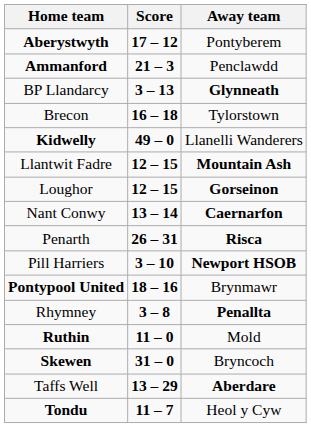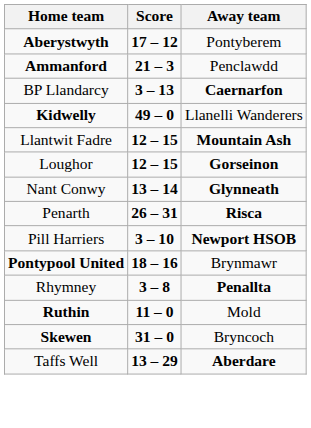 <table class="wikitable" style="text-align: center">
 <tr>
 <th>Home team</th>
 <th>Score</th>
 <th>Away team</th>
 </tr>
 <tr>
 <td><strong>Aberystwyth</strong></td>
 <td><strong>17 – 12</strong></td>
 <td>Pontyberem</td>
 </tr>
 <tr>
 <td><strong>Ammanford</strong></td>
 <td><strong>21 – 3</strong></td>
 <td>Penclawdd</td>
 </tr>
 <tr>
 <td>BP Llandarcy</td>
 <td><strong>3 – 13</strong></td>
-<td><strong>Glynneath</strong></td>
-</tr>
-<tr>
-<td>Brecon</td>
-<td><strong>16 – 18</strong></td>
-<td>Tylorstown</td>
+<td><strong>Caernarfon</strong></td>
 </tr>
 <tr>
 <td><strong>Kidwelly</strong></td>
 <td><strong>49 – 0</strong></td>
 <td>Llanelli Wanderers</td>
 </tr>
 <tr>
 <td>Llantwit Fadre</td>
 <td><strong>12 – 15</strong></td>
 <td><strong>Mountain Ash</strong></td>
 </tr>
 <tr>
 <td>Loughor</td>
 <td><strong>12 – 15</strong></td>
 <td><strong>Gorseinon</strong></td>
 </tr>
 <tr>
 <td>Nant Conwy</td>
 <td><strong>13 – 14</strong></td>
-<td><strong>Caernarfon</strong></td>
+<td><strong>Glynneath</strong></td>
 </tr>
 <tr>
 <td>Penarth</td>
 <td><strong>26 – 31</strong></td>
 <td><strong>Risca</strong></td>
 </tr>
 <tr>
 <td>Pill Harriers</td>
 <td><strong>3 – 10</strong></td>
 <td><strong>Newport HSOB</strong></td>
 </tr>
 <tr>
 <td><strong>Pontypool United</strong></td>
 <td><strong>18 – 16</strong></td>
 <td>Brynmawr</td>
 </tr>
 <tr>
 <td>Rhymney</td>
 <td><strong>3 – 8</strong></td>
 <td><strong>Penallta</strong></td>
 </tr>
 <tr>
 <td><strong>Ruthin</strong></td>
 <td><strong>11 – 0</strong></td>
 <td>Mold</td>
 </tr>
 <tr>
 <td><strong>Skewen</strong></td>
 <td><strong>31 – 0</strong></td>
 <td>Bryncoch</td>
 </tr>
 <tr>
 <td>Taffs Well</td>
 <td><strong>13 – 29</strong></td>
 <td><strong>Aberdare</strong></td>
 </tr>
-<tr>
-<td><strong>Tondu</strong></td>
-<td><strong>11 – 7</strong></td>
-<td>Heol y Cyw</td>
-</tr>
 </table>
